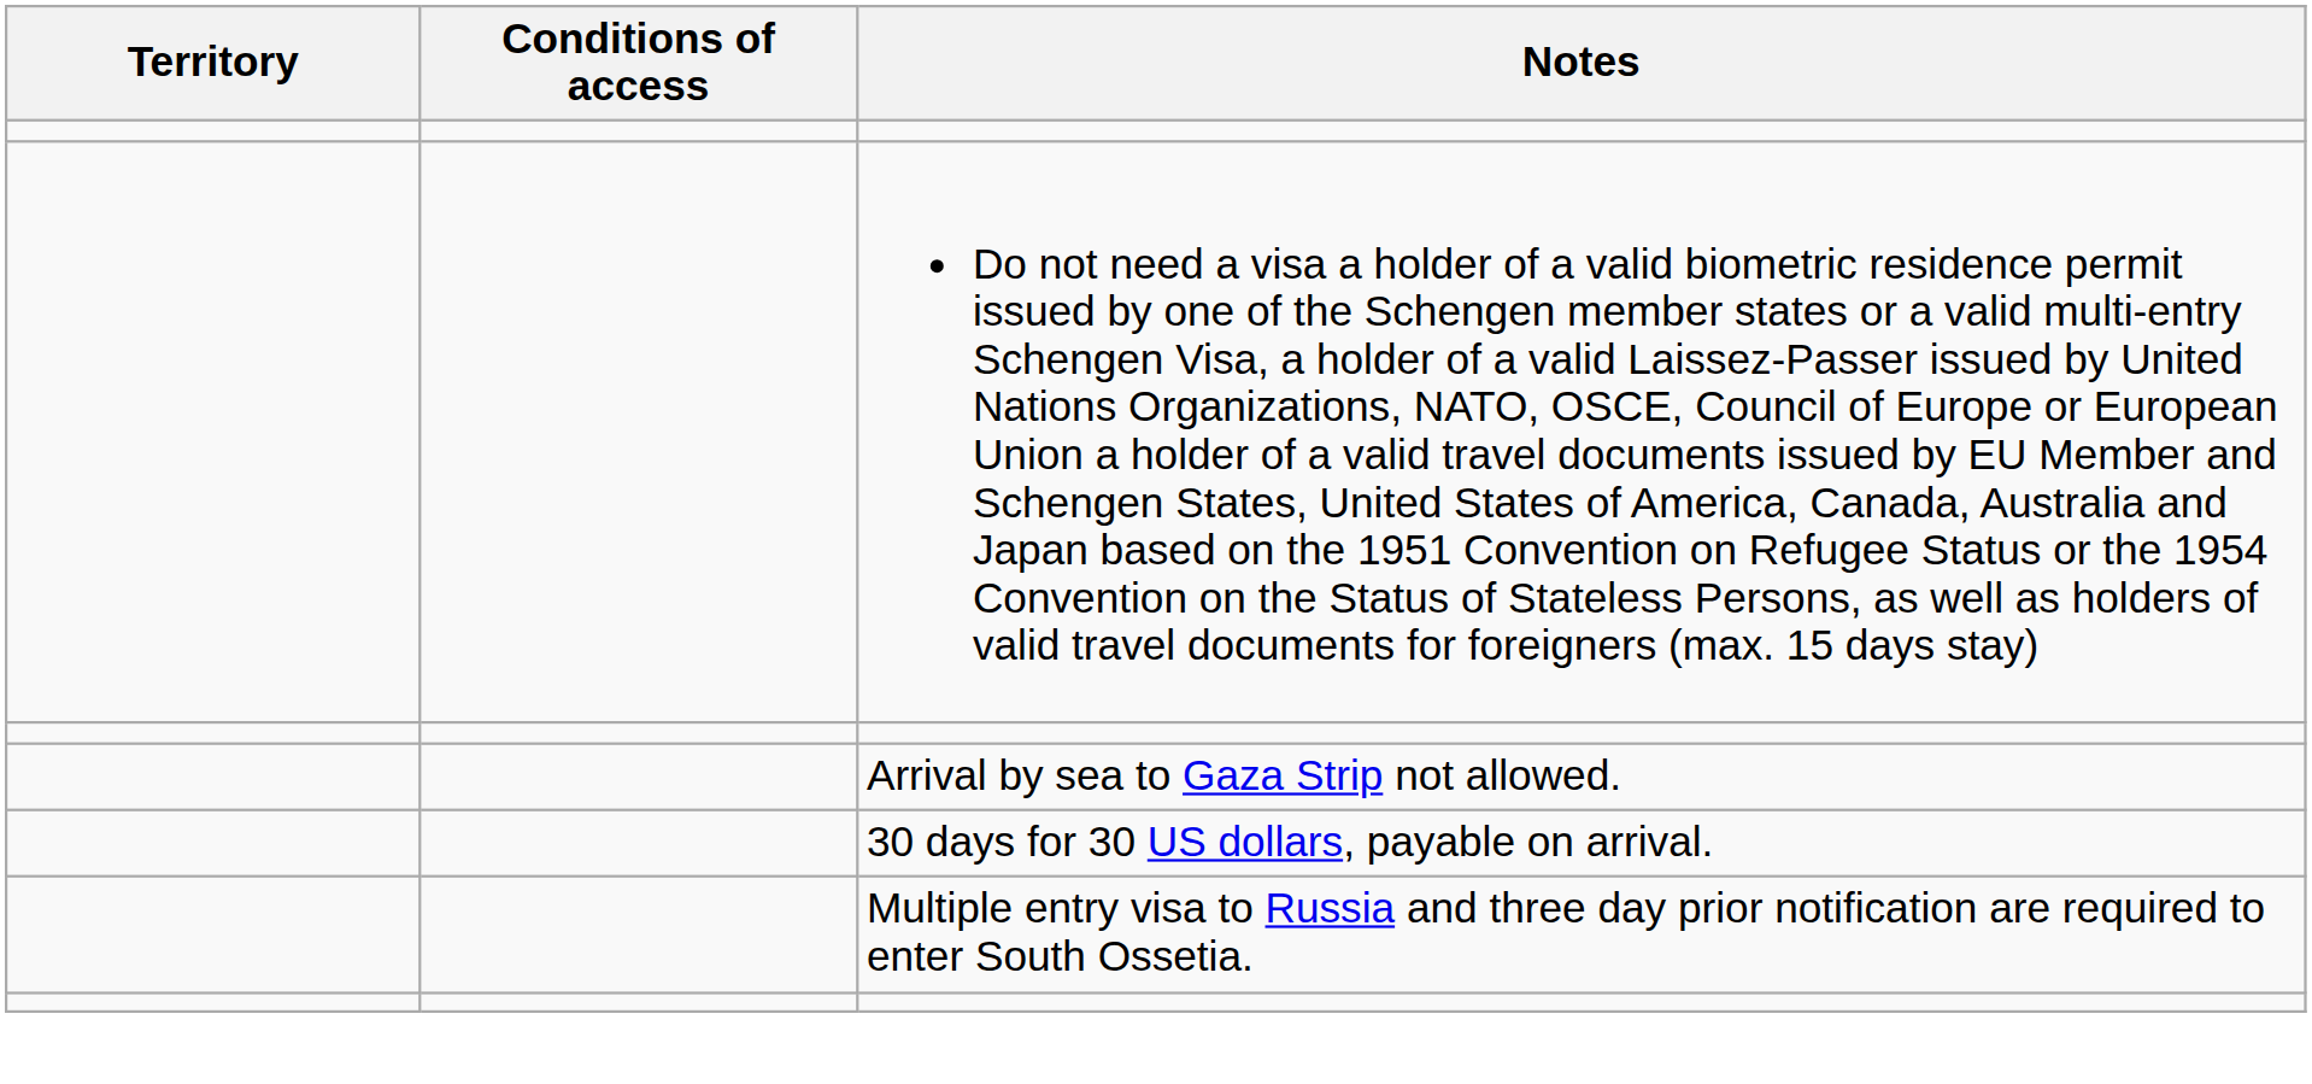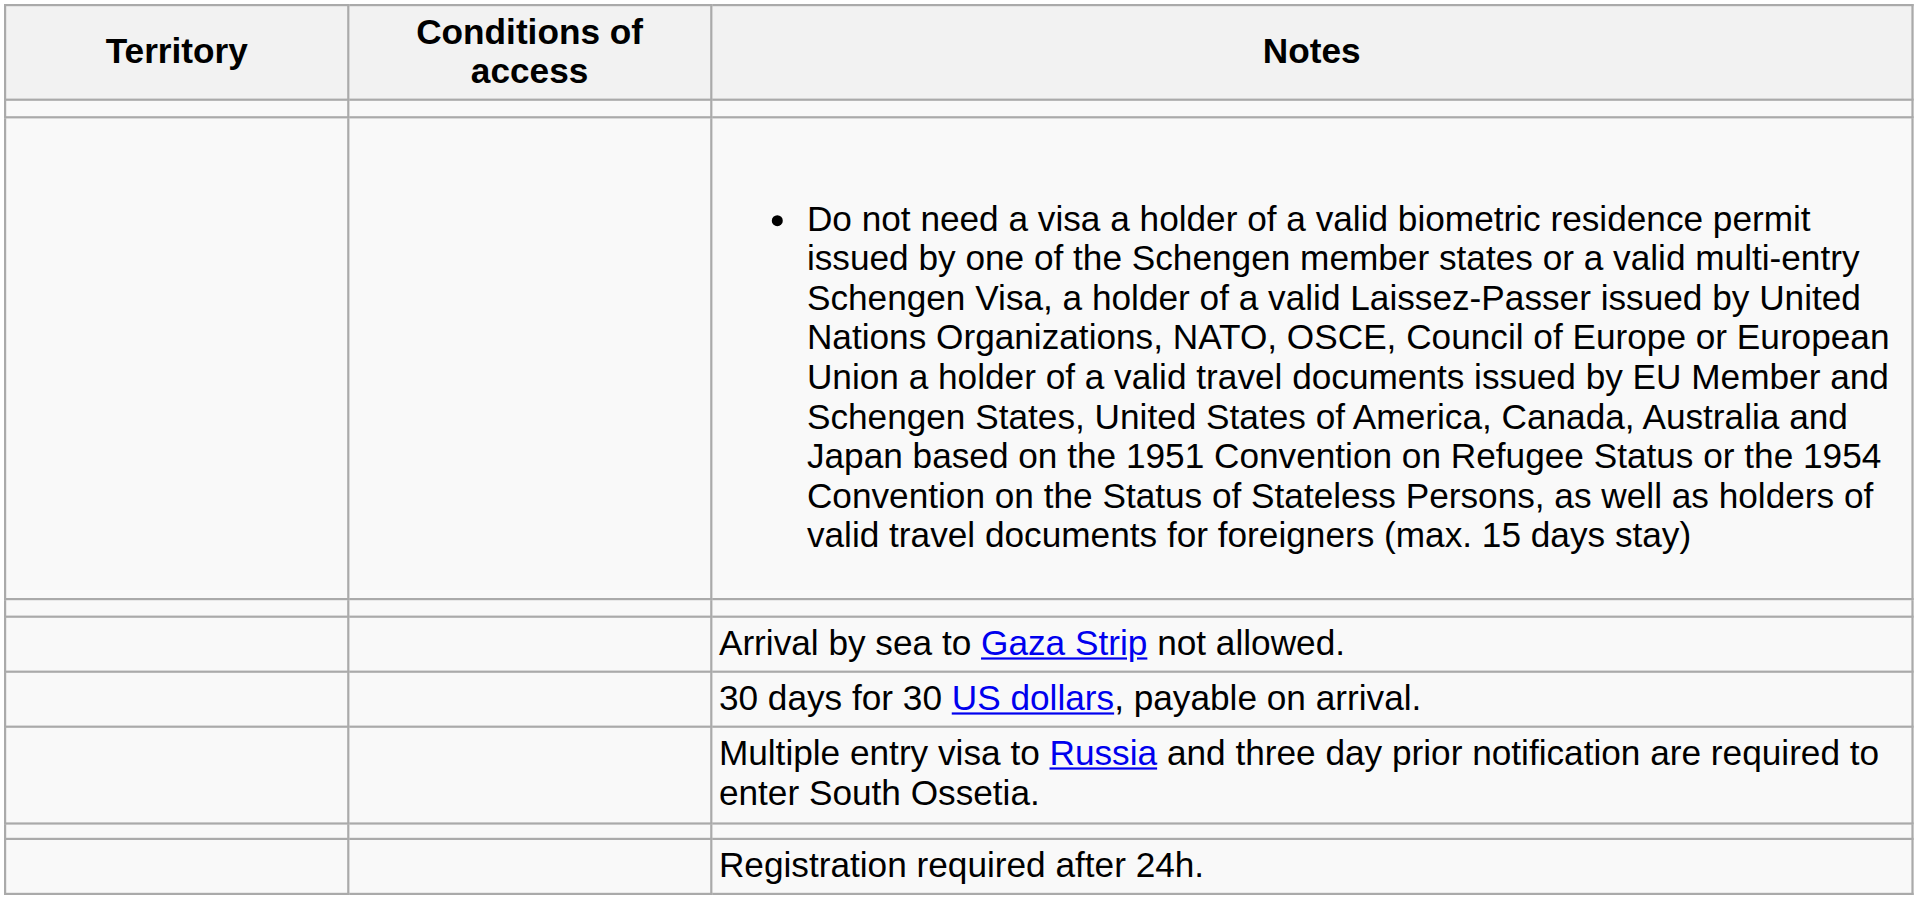 <table class="wikitable" style="text-align: left; table-layout: fixed;">
 <tr>
 <th style="width:18%;">Territory</th>
 <th style="width:19%;">Conditions of access</th>
 <th>Notes</th>
 </tr>
 <tr>
 <td></td>
 <td></td>
 <td></td>
 </tr>
 <tr>
 <td></td>
 <td></td>
 <td><br><ul><li>Do not need a visa a holder of a valid biometric residence permit issued by one of the Schengen member states or a valid multi-entry Schengen Visa, a holder of a valid Laissez-Passer issued by United Nations Organizations, NATO, OSCE, Council of Europe or European Union a holder of a valid travel documents issued by EU Member and Schengen States, United States of America, Canada, Australia and Japan based on the 1951 Convention on Refugee Status or the 1954 Convention on the Status of Stateless Persons, as well as holders of valid travel documents for foreigners (max. 15 days stay)</li></ul></td>
 </tr>
 <tr>
 <td></td>
 <td></td>
 <td></td>
 </tr>
 <tr>
 <td></td>
 <td></td>
 <td>Arrival by sea to <a href='#'>Gaza Strip</a> not allowed.</td>
 </tr>
 <tr>
 <td></td>
 <td></td>
 <td>30 days for 30 <a href='#'>US dollars</a>, payable on arrival.</td>
 </tr>
 <tr>
 <td></td>
 <td></td>
 <td>Multiple entry visa to <a href='#'>Russia</a> and three day prior notification are required to enter South Ossetia.</td>
 </tr>
 <tr>
 <td></td>
 <td></td>
 <td></td>
 </tr>
+<tr>
+<td></td>
+<td></td>
+<td>Registration required after 24h.</td>
+</tr>
 </table>
